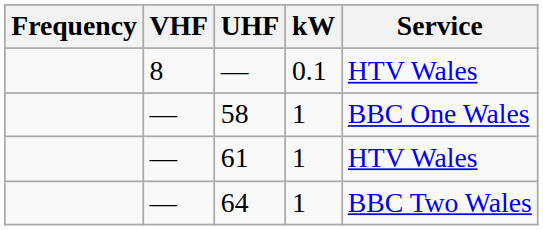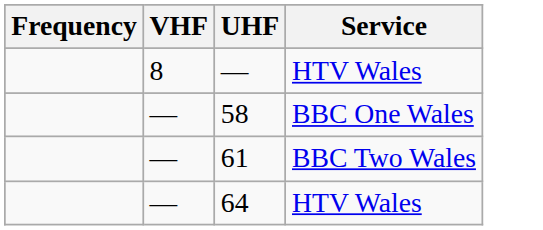 <table class="wikitable sortable">
 <tr>
 <th>Frequency</th>
 <th>VHF</th>
 <th>UHF</th>
-<th>kW</th>
 <th>Service</th>
 </tr>
 <tr>
 <td></td>
 <td>8</td>
 <td>—</td>
-<td>0.1</td>
 <td><a href='#'>HTV Wales</a></td>
 </tr>
 <tr>
 <td></td>
 <td>—</td>
 <td>58</td>
-<td>1</td>
 <td><a href='#'>BBC One Wales</a></td>
 </tr>
 <tr>
 <td></td>
 <td>—</td>
 <td>61</td>
-<td>1</td>
-<td><a href='#'>HTV Wales</a></td>
+<td><a href='#'>BBC Two Wales</a></td>
 </tr>
 <tr>
 <td></td>
 <td>—</td>
 <td>64</td>
-<td>1</td>
-<td><a href='#'>BBC Two Wales</a></td>
+<td><a href='#'>HTV Wales</a></td>
 </tr>
 </table>
